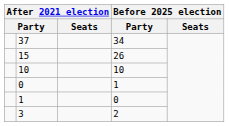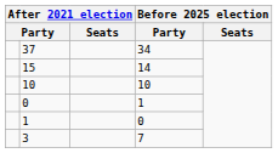 <table class="wikitable">
 <tr>
 <th colspan="3">After <a href='#'>2021 election</a></th>
 <th colspan="3">Before 2025 election<br></th>
 </tr>
 <tr>
 <th colspan="2">Party</th>
 <th>Seats</th>
 <th colspan="2">Party</th>
 <th>Seats</th>
 </tr>
 <tr>
 <td></td>
 <td>37</td>
 <td></td>
 <td>34</td>
 </tr>
 <tr>
 <td></td>
 <td>15</td>
 <td></td>
-<td>26</td>
+<td>14</td>
 </tr>
 <tr>
 <td></td>
 <td>10</td>
 <td></td>
 <td>10</td>
 </tr>
 <tr>
 <td></td>
 <td>0</td>
 <td></td>
 <td>1</td>
 </tr>
 <tr>
 <td></td>
 <td>1</td>
 <td></td>
 <td>0</td>
 </tr>
 <tr>
 <td></td>
 <td>3</td>
 <td></td>
-<td>2</td>
+<td>7</td>
 </tr>
 </table>
